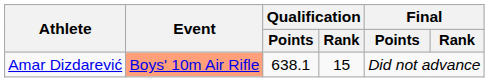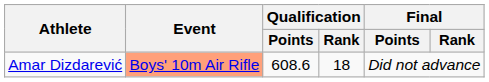 <table class="wikitable" style="font-size:90%;">
 <tr>
 <th rowspan=2>Athlete</th>
 <th rowspan=2>Event</th>
 <th colspan=2>Qualification</th>
 <th colspan=2>Final</th>
 </tr>
 <tr style="font-size:95%">
 <th>Points</th>
 <th>Rank</th>
 <th>Points</th>
 <th>Rank</th>
 </tr>
 <tr align=center>
 <td align=left><a href='#'>Amar Dizdarević</a></td>
 <td align=left style="background: lightsalmon;"><a href='#'>Boys' 10m Air Rifle</a></td>
-<td>638.1</td>
-<td>15</td>
+<td>608.6</td>
+<td>18</td>
 <td Colspan=2><em>Did not advance</em></td>
 </tr>
 </table>
